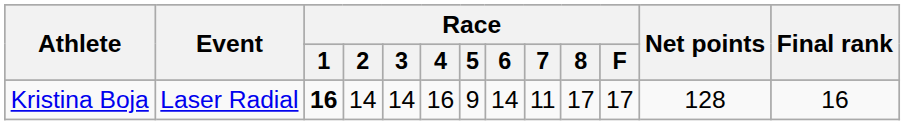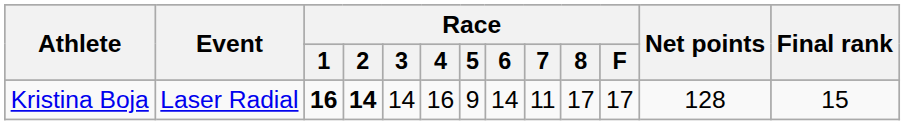 <table class="wikitable" style="font-size:90%">
 <tr>
 <th rowspan="2">Athlete</th>
 <th rowspan="2">Event</th>
 <th colspan=9>Race</th>
 <th rowspan=2>Net points</th>
 <th rowspan=2>Final rank</th>
 </tr>
 <tr style="font-size:95%">
 <th>1</th>
 <th>2</th>
 <th>3</th>
 <th>4</th>
 <th>5</th>
 <th>6</th>
 <th>7</th>
 <th>8</th>
 <th>F</th>
 </tr>
 <tr align=center>
 <td align=left><a href='#'>Kristina Boja</a></td>
 <td align=center><a href='#'>Laser Radial</a></td>
 <td><strong>16</strong></td>
-<td>14</td>
+<td><strong>14</strong></td>
 <td>14</td>
 <td>16</td>
 <td>9</td>
 <td>14</td>
 <td>11</td>
 <td>17</td>
 <td>17</td>
 <td>128</td>
-<td>16</td>
+<td>15</td>
 </tr>
 </table>
